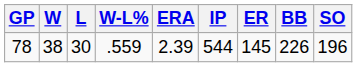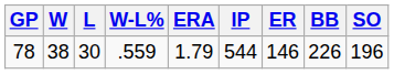 <table class="wikitable">
 <tr>
 <th><a href='#'>GP</a></th>
 <th><a href='#'>W</a></th>
 <th><a href='#'>L</a></th>
 <th><a href='#'>W-L%</a></th>
 <th><a href='#'>ERA</a></th>
 <th><a href='#'>IP</a></th>
 <th><a href='#'>ER</a></th>
 <th><a href='#'>BB</a></th>
 <th><a href='#'>SO</a></th>
 </tr>
 <tr align=center>
 <td>78</td>
 <td>38</td>
 <td>30</td>
 <td>.559</td>
-<td>2.39</td>
+<td>1.79</td>
 <td>544</td>
-<td>145</td>
+<td>146</td>
 <td>226</td>
 <td>196</td>
 </tr>
 </table>
